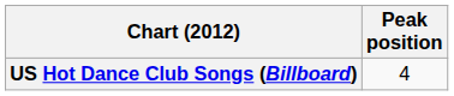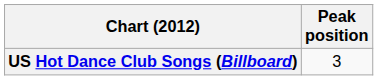 <table class="wikitable plainrowheaders">
 <tr>
 <th>Chart (2012)</th>
 <th>Peak<br>position</th>
 </tr>
 <tr>
 <th scope="row">US <a href='#'>Hot Dance Club Songs</a> (<a href='#'><em>Billboard</em></a>)</th>
-<td style="text-align:center;">4</td>
+<td style="text-align:center;">3</td>
 </tr>
 </table>
